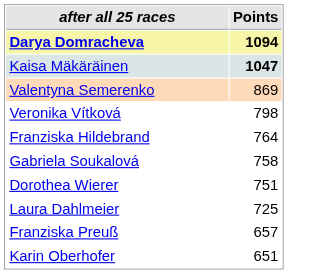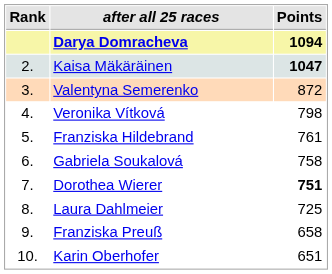 <table cellspacing="1" cellpadding="3" style="border:1px solid #aaa; font-size:86%;">
 <tr style="background:#e4e4e4;">
+<th style="border-bottom:1px solid #aaa; width:10px;">Rank</th>
 <th style="border-bottom:1px solid #aaa; width:200px; white-space:nowrap;"><em>after all 25 races</em></th>
 <th style="border-bottom:1px solid #aaa; width:20px;">Points</th>
 </tr>
 <tr style="background:#f7f6a8;">
+<td style="text-align:center"></td>
 <td> <strong><a href='#'>Darya Domracheva</a></strong></td>
 <td style="text-align:right"><strong>1094</strong></td>
 </tr>
 <tr style="background:#dce5e5;">
+<td style="text-align:center">2.</td>
 <td> <a href='#'>Kaisa Mäkäräinen</a></td>
 <td style="text-align:right"><strong>1047</strong></td>
 </tr>
 <tr style="background:#ffdab9;">
+<td style="text-align:center">3.</td>
 <td> <a href='#'>Valentyna Semerenko</a></td>
-<td style="text-align:right">869</td>
+<td style="text-align:right">872</td>
 </tr>
 <tr>
+<td style="text-align:center">4.</td>
 <td> <a href='#'>Veronika Vítková</a></td>
 <td style="text-align:right">798</td>
 </tr>
 <tr>
+<td style="text-align:center">5.</td>
 <td> <a href='#'>Franziska Hildebrand</a></td>
-<td style="text-align:right">764</td>
+<td style="text-align:right">761</td>
 </tr>
 <tr>
+<td style="text-align:center">6.</td>
 <td> <a href='#'>Gabriela Soukalová</a></td>
 <td style="text-align:right">758</td>
 </tr>
 <tr>
+<td style="text-align:center">7.</td>
 <td> <a href='#'>Dorothea Wierer</a></td>
-<td style="text-align:right">751</td>
+<td style="text-align:right"><strong>751</strong></td>
 </tr>
 <tr>
+<td style="text-align:center">8.</td>
 <td> <a href='#'>Laura Dahlmeier</a></td>
 <td style="text-align:right">725</td>
 </tr>
 <tr>
+<td style="text-align:center">9.</td>
 <td> <a href='#'>Franziska Preuß</a></td>
-<td style="text-align:right">657</td>
+<td style="text-align:right">658</td>
 </tr>
 <tr>
+<td style="text-align:center">10.</td>
 <td> <a href='#'>Karin Oberhofer</a></td>
 <td style="text-align:right">651</td>
 </tr>
 </table>
